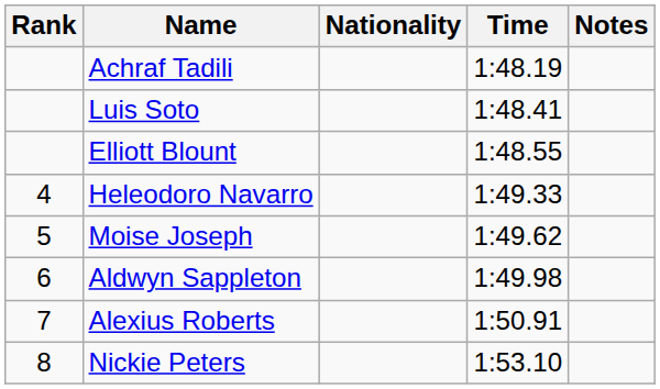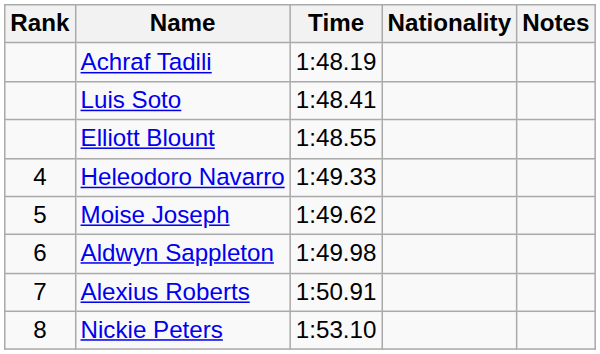 <table class="wikitable sortable" style="text-align:center">
 <tr>
 <th>Rank</th>
 <th>Name</th>
+<th>Time</th>
 <th>Nationality</th>
-<th>Time</th>
 <th>Notes</th>
 </tr>
 <tr>
 <td align=center></td>
 <td align=left><a href='#'>Achraf Tadili</a></td>
+<td>1:48.19</td>
 <td align=left></td>
-<td>1:48.19</td>
 <td></td>
 </tr>
 <tr>
 <td align=center></td>
 <td align=left><a href='#'>Luis Soto</a></td>
+<td>1:48.41</td>
 <td align=left></td>
-<td>1:48.41</td>
 <td></td>
 </tr>
 <tr>
 <td align=center></td>
 <td align=left><a href='#'>Elliott Blount</a></td>
+<td>1:48.55</td>
 <td align=left></td>
-<td>1:48.55</td>
 <td></td>
 </tr>
 <tr>
 <td align=center>4</td>
 <td align=left><a href='#'>Heleodoro Navarro</a></td>
+<td>1:49.33</td>
 <td align=left></td>
-<td>1:49.33</td>
 <td></td>
 </tr>
 <tr>
 <td align=center>5</td>
 <td align=left><a href='#'>Moise Joseph</a></td>
+<td>1:49.62</td>
 <td align=left></td>
-<td>1:49.62</td>
 <td></td>
 </tr>
 <tr>
 <td align=center>6</td>
 <td align=left><a href='#'>Aldwyn Sappleton</a></td>
+<td>1:49.98</td>
 <td align=left></td>
-<td>1:49.98</td>
 <td></td>
 </tr>
 <tr>
 <td align=center>7</td>
 <td align=left><a href='#'>Alexius Roberts</a></td>
+<td>1:50.91</td>
 <td align=left></td>
-<td>1:50.91</td>
 <td></td>
 </tr>
 <tr>
 <td align=center>8</td>
 <td align=left><a href='#'>Nickie Peters</a></td>
+<td>1:53.10</td>
 <td align=left></td>
-<td>1:53.10</td>
 <td></td>
 </tr>
 </table>
